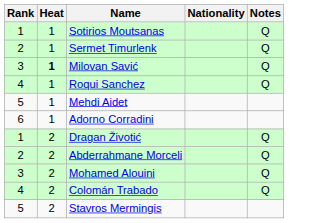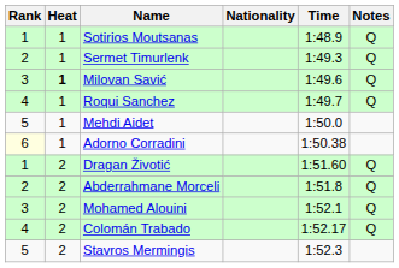 <table class="wikitable sortable" style="text-align:center">
 <tr>
 <th>Rank</th>
 <th>Heat</th>
 <th>Name</th>
 <th>Nationality</th>
+<th>Time</th>
 <th>Notes</th>
 </tr>
 <tr bgcolor=ccffcc>
 <td>1</td>
 <td>1</td>
 <td align=left><a href='#'>Sotirios Moutsanas</a></td>
 <td align=left></td>
+<td>1:48.9</td>
 <td>Q</td>
 </tr>
 <tr bgcolor=ccffcc>
 <td>2</td>
 <td>1</td>
 <td align=left><a href='#'>Sermet Timurlenk</a></td>
 <td align=left></td>
+<td>1:49.3</td>
 <td>Q</td>
 </tr>
 <tr bgcolor=ccffcc>
 <td>3</td>
 <td><strong>1</strong></td>
 <td align=left><a href='#'>Milovan Savić</a></td>
 <td align=left></td>
+<td>1:49.6</td>
 <td>Q</td>
 </tr>
 <tr bgcolor=ccffcc>
 <td>4</td>
 <td>1</td>
 <td align=left><a href='#'>Roqui Sanchez</a></td>
 <td align=left></td>
+<td>1:49.7</td>
 <td>Q</td>
 </tr>
 <tr>
 <td>5</td>
 <td>1</td>
 <td align=left><a href='#'>Mehdi Aidet</a></td>
 <td align=left></td>
+<td>1:50.0</td>
 <td></td>
 </tr>
 <tr>
-<td>6</td>
+<td style="background: lightyellow;">6</td>
 <td>1</td>
 <td align=left><a href='#'>Adorno Corradini</a></td>
 <td align=left></td>
+<td>1:50.38</td>
 <td></td>
 </tr>
 <tr bgcolor=ccffcc>
 <td>1</td>
 <td>2</td>
 <td align=left><a href='#'>Dragan Životić</a></td>
 <td align=left></td>
+<td>1:51.60</td>
 <td>Q</td>
 </tr>
 <tr bgcolor=ccffcc>
 <td>2</td>
 <td>2</td>
 <td align=left><a href='#'>Abderrahmane Morceli</a></td>
 <td align=left></td>
+<td>1:51.8</td>
 <td>Q</td>
 </tr>
 <tr bgcolor=ccffcc>
 <td>3</td>
 <td>2</td>
 <td align=left><a href='#'>Mohamed Alouini</a></td>
 <td align=left></td>
+<td>1:52.1</td>
 <td>Q</td>
 </tr>
 <tr bgcolor=ccffcc>
 <td>4</td>
 <td>2</td>
 <td align=left><a href='#'>Colomán Trabado</a></td>
 <td align=left></td>
+<td>1:52.17</td>
 <td>Q</td>
 </tr>
 <tr>
 <td>5</td>
 <td>2</td>
 <td align=left><a href='#'>Stavros Mermingis</a></td>
 <td align=left></td>
+<td>1:52.3</td>
 <td></td>
 </tr>
 </table>
